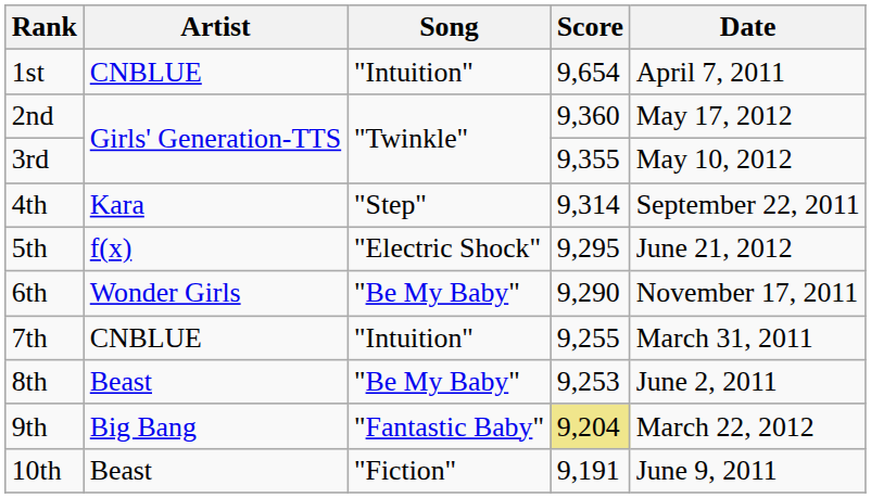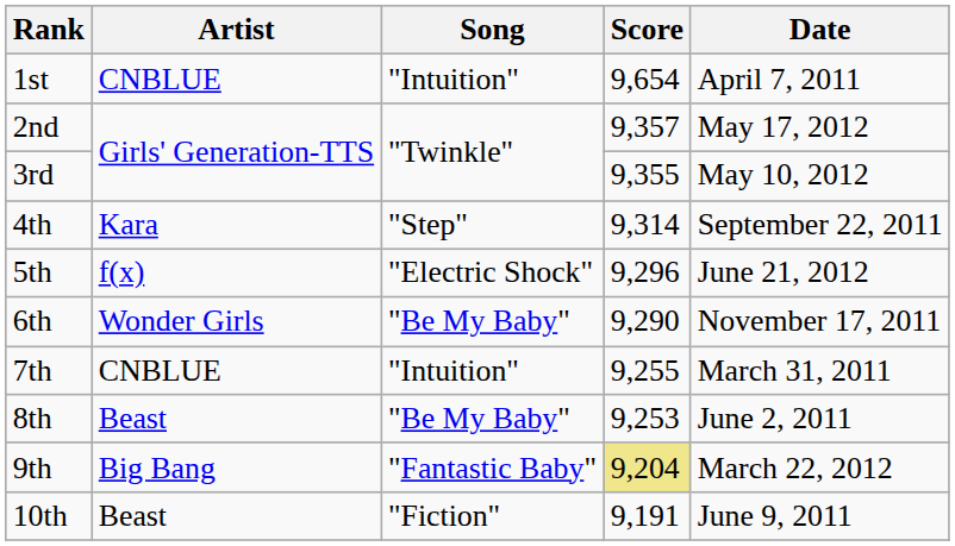 <table class="wikitable">
 <tr>
 <th style=text-align:center>Rank</th>
 <th style=text-align:center>Artist</th>
 <th style=text-align:center>Song</th>
 <th style=text-align:center>Score</th>
 <th style=text-align:center>Date</th>
 </tr>
 <tr>
 <td>1st</td>
 <td><a href='#'>CNBLUE</a></td>
 <td>"Intuition"</td>
 <td>9,654</td>
 <td>April 7, 2011</td>
 </tr>
 <tr>
 <td>2nd</td>
 <td rowspan="2"><a href='#'>Girls' Generation-TTS</a></td>
 <td rowspan="2">"Twinkle"</td>
-<td>9,360</td>
+<td>9,357</td>
 <td>May 17, 2012</td>
 </tr>
 <tr>
 <td>3rd</td>
 <td>9,355</td>
 <td>May 10, 2012</td>
 </tr>
 <tr>
 <td>4th</td>
 <td><a href='#'>Kara</a></td>
 <td>"Step"</td>
 <td>9,314</td>
 <td>September 22, 2011</td>
 </tr>
 <tr>
 <td>5th</td>
 <td><a href='#'>f(x)</a></td>
 <td>"Electric Shock"</td>
-<td>9,295</td>
+<td>9,296</td>
 <td>June 21, 2012</td>
 </tr>
 <tr>
 <td>6th</td>
 <td><a href='#'>Wonder Girls</a></td>
 <td>"<a href='#'>Be My Baby</a>"</td>
 <td>9,290</td>
 <td>November 17, 2011</td>
 </tr>
 <tr>
 <td>7th</td>
 <td>CNBLUE</td>
 <td>"Intuition"</td>
 <td>9,255</td>
 <td>March 31, 2011</td>
 </tr>
 <tr>
 <td>8th</td>
 <td><a href='#'>Beast</a></td>
 <td>"<a href='#'>Be My Baby</a>"</td>
 <td>9,253</td>
 <td>June 2, 2011</td>
 </tr>
 <tr>
 <td>9th</td>
 <td><a href='#'>Big Bang</a></td>
 <td>"<a href='#'>Fantastic Baby</a>"</td>
 <td style="background: khaki;">9,204</td>
 <td>March 22, 2012</td>
 </tr>
 <tr>
 <td>10th</td>
 <td>Beast</td>
 <td>"Fiction"</td>
 <td>9,191</td>
 <td>June 9, 2011</td>
 </tr>
 </table>
